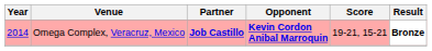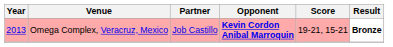 <table class="sortable wikitable" style="font-size: 90%;">
 <tr>
 <th>Year</th>
 <th>Venue</th>
 <th>Partner</th>
 <th>Opponent</th>
 <th>Score</th>
 <th>Result</th>
 </tr>
 <tr style="background:#FFAAAA">
-<td align="center"><a href='#'>2014</a></td>
+<td align="center"><a href='#'>2013</a></td>
 <td align="left">Omega Complex, <a href='#'>Veracruz, Mexico</a></td>
-<td align="left"><strong> <a href='#'>Job Castillo</a></strong></td>
+<td align="left"> <a href='#'>Job Castillo</a></td>
 <td align="left"><strong> <a href='#'>Kevin Cordon</a><br> <a href='#'>Anibal Marroquin</a></strong></td>
 <td align="left">19-21, 15-21</td>
 <td style="text-align:left; background:white"> <strong>Bronze</strong></td>
 </tr>
 <tr>
 </tr>
 </table>
